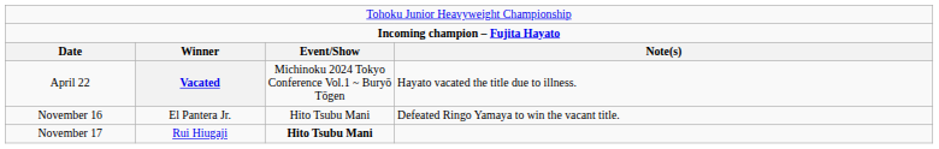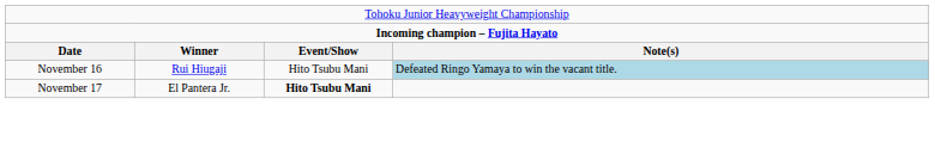 <table class="wikitable" style="text-align:center; width:100%;">
 <tr>
 <td colspan="4" style="text-align: center;"><a href='#'>Tohoku Junior Heavyweight Championship</a></td>
 </tr>
 <tr>
 <td colspan="4" style="text-align: center;"><strong>Incoming champion – <a href='#'>Fujita Hayato</a></strong></td>
 </tr>
 <tr>
 <th width=14%>Date</th>
 <th width=14%>Winner</th>
 <th width=14%>Event/Show</th>
 <th width=58%>Note(s)</th>
 </tr>
 <tr>
-<td>April 22</td>
-<th><a href='#'>Vacated</a></th>
-<td>Michinoku 2024 Tokyo Conference Vol.1 ~ Buryō Tōgen</td>
-<td align=left>Hayato vacated the title due to illness.</td>
-</tr>
-<tr>
 <td>November 16</td>
-<td>El Pantera Jr.</td>
+<td><a href='#'>Rui Hiugaji</a></td>
 <td>Hito Tsubu Mani<br></td>
-<td align=left>Defeated Ringo Yamaya to win the vacant title.</td>
+<td align=left style="background: lightblue;">Defeated Ringo Yamaya to win the vacant title.</td>
 </tr>
 <tr>
 <td>November 17</td>
-<td><a href='#'>Rui Hiugaji</a></td>
+<td>El Pantera Jr.</td>
 <td><strong>Hito Tsubu Mani<br></strong></td>
 <td></td>
 </tr>
 </table>
